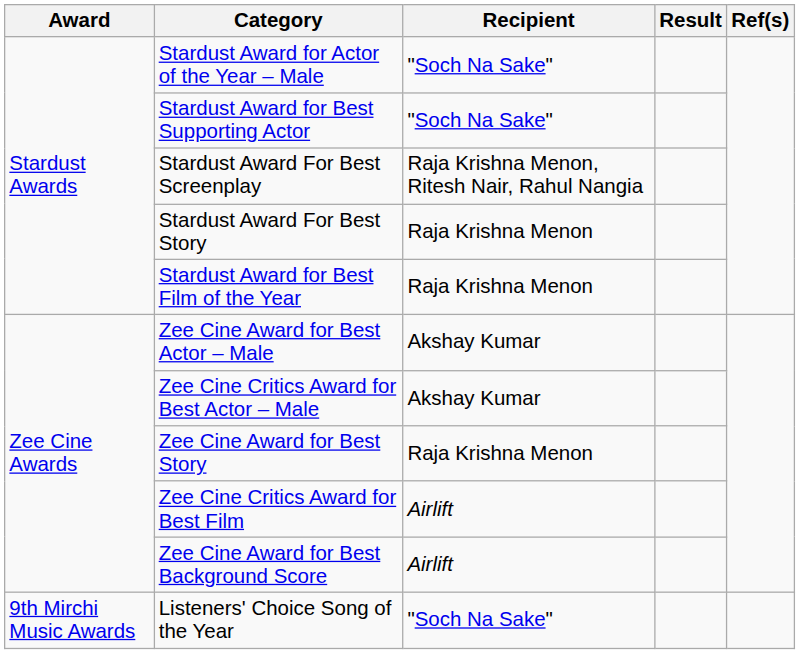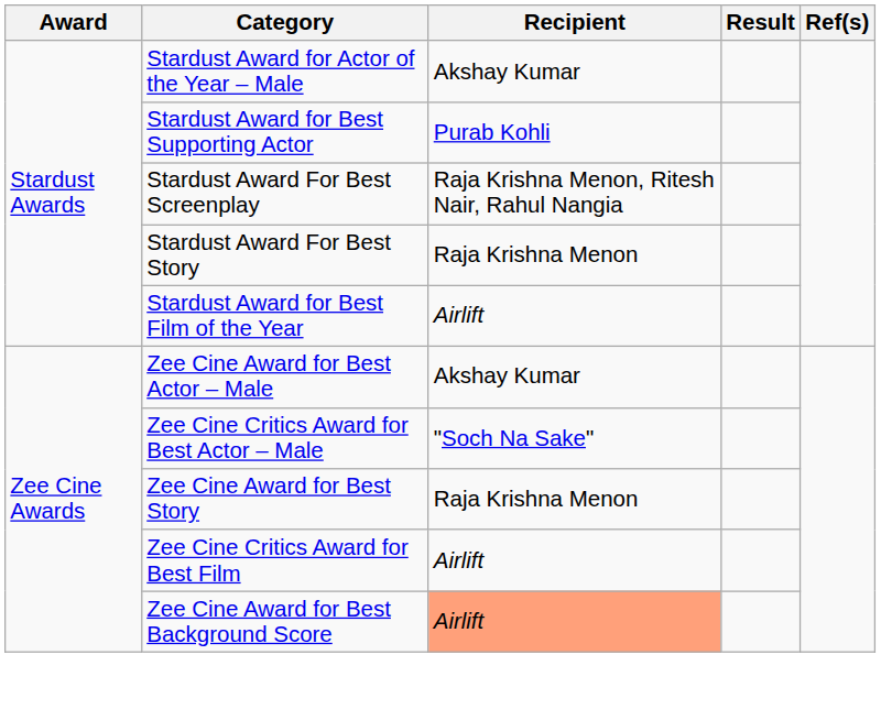 <table class="wikitable sortable" style="width: 99%;">
 <tr>
 <th>Award</th>
 <th>Category</th>
 <th>Recipient</th>
 <th>Result</th>
 <th>Ref(s)</th>
 </tr>
 <tr>
 <td rowspan="5"><a href='#'>Stardust Awards</a></td>
 <td><a href='#'>Stardust Award for Actor of the Year&nbsp;– Male</a></td>
-<td>"<a href='#'>Soch Na Sake</a>"</td>
+<td>Akshay Kumar</td>
 <td></td>
 <td rowspan="5" style="text-align:center;"></td>
 </tr>
 <tr>
 <td><a href='#'>Stardust Award for Best Supporting Actor</a></td>
-<td>"<a href='#'>Soch Na Sake</a>"</td>
+<td><a href='#'>Purab Kohli</a></td>
 <td></td>
 </tr>
 <tr>
 <td>Stardust Award For Best Screenplay</td>
 <td>Raja Krishna Menon, Ritesh Nair, Rahul Nangia</td>
 <td></td>
 </tr>
 <tr>
 <td>Stardust Award For Best Story</td>
 <td>Raja Krishna Menon</td>
 <td></td>
 </tr>
 <tr>
 <td><a href='#'>Stardust Award for Best Film of the Year</a></td>
-<td>Raja Krishna Menon</td>
+<td><em>Airlift</em></td>
 <td></td>
 </tr>
 <tr>
 <td rowspan="5"><a href='#'>Zee Cine Awards</a></td>
 <td><a href='#'>Zee Cine Award for Best Actor&nbsp;– Male</a></td>
 <td>Akshay Kumar</td>
 <td></td>
 <td rowspan="5" style="text-align:center;"></td>
 </tr>
 <tr>
 <td><a href='#'>Zee Cine Critics Award for Best Actor&nbsp;– Male</a></td>
-<td>Akshay Kumar</td>
+<td>"<a href='#'>Soch Na Sake</a>"</td>
 <td></td>
 </tr>
 <tr>
 <td><a href='#'>Zee Cine Award for Best Story</a></td>
 <td>Raja Krishna Menon</td>
 <td></td>
 </tr>
 <tr>
 <td><a href='#'>Zee Cine Critics Award for Best Film</a></td>
 <td><em>Airlift</em></td>
 <td></td>
 </tr>
 <tr>
 <td><a href='#'>Zee Cine Award for Best Background Score</a></td>
-<td><em>Airlift</em></td>
-<td></td>
-</tr>
-<tr>
-<td><a href='#'>9th Mirchi Music Awards</a></td>
-<td>Listeners' Choice Song of the Year</td>
-<td>"<a href='#'>Soch Na Sake</a>"</td>
-<td></td>
+<td style="background: lightsalmon;"><em>Airlift</em></td>
 <td></td>
 </tr>
 </table>
